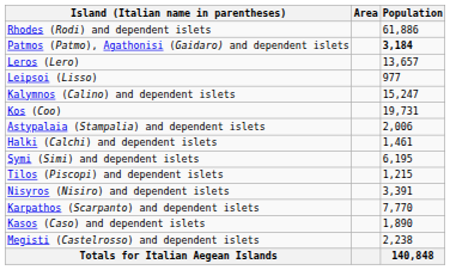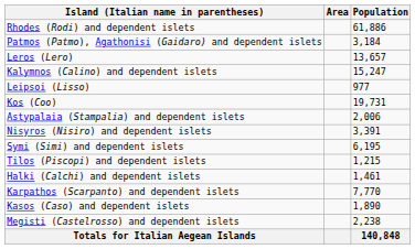 <table class="wikitable sortable">
 <tr>
 <th>Island (Italian name in parentheses)</th>
 <th class=unsortable>Area</th>
 <th>Population</th>
 </tr>
 <tr>
 <td><a href='#'>Rhodes</a> (<em>Rodi</em>) and dependent islets</td>
 <td></td>
 <td>61,886</td>
 </tr>
 <tr>
 <td><a href='#'>Patmos</a> (<em>Patmo</em>), <a href='#'>Agathonisi</a> (<em>Gaidaro)</em>  and dependent islets</td>
 <td></td>
-<td><strong>3,184</strong></td>
+<td>3,184</td>
 </tr>
 <tr>
 <td><a href='#'>Leros</a> (<em>Lero</em>)</td>
 <td></td>
 <td>13,657</td>
 </tr>
 <tr>
+<td><a href='#'>Kalymnos</a> (<em>Calino</em>) and dependent islets</td>
+<td></td>
+<td>15,247</td>
+</tr>
+<tr>
 <td><a href='#'>Leipsoi</a> (<em>Lisso</em>)</td>
 <td></td>
 <td>977</td>
-</tr>
-<tr>
-<td><a href='#'>Kalymnos</a> (<em>Calino</em>) and dependent islets</td>
-<td></td>
-<td>15,247</td>
 </tr>
 <tr>
 <td><a href='#'>Kos</a> (<em>Coo</em>)</td>
 <td></td>
 <td>19,731</td>
 </tr>
 <tr>
 <td><a href='#'>Astypalaia</a> (<em>Stampalia</em>) and dependent islets</td>
 <td></td>
 <td>2,006</td>
 </tr>
 <tr>
-<td><a href='#'>Halki</a> (<em>Calchi</em>) and dependent islets</td>
+<td><a href='#'>Nisyros</a> (<em>Nisiro</em>) and dependent islets</td>
 <td></td>
-<td>1,461</td>
+<td>3,391</td>
 </tr>
 <tr>
 <td><a href='#'>Symi</a> (<em>Simi</em>) and dependent islets</td>
 <td></td>
 <td>6,195</td>
 </tr>
 <tr>
 <td><a href='#'>Tilos</a> (<em>Piscopi</em>) and dependent islets</td>
 <td></td>
 <td>1,215</td>
 </tr>
 <tr>
-<td><a href='#'>Nisyros</a> (<em>Nisiro</em>) and dependent islets</td>
+<td><a href='#'>Halki</a> (<em>Calchi</em>) and dependent islets</td>
 <td></td>
-<td>3,391</td>
+<td>1,461</td>
 </tr>
 <tr>
 <td><a href='#'>Karpathos</a> (<em>Scarpanto</em>) and dependent islets</td>
 <td></td>
 <td>7,770</td>
 </tr>
 <tr>
 <td><a href='#'>Kasos</a> (<em>Caso</em>) and dependent islets</td>
 <td></td>
 <td>1,890</td>
 </tr>
 <tr>
 <td><a href='#'>Megisti</a> (<em>Castelrosso</em>) and dependent islets</td>
 <td></td>
 <td>2,238</td>
 </tr>
 <tr>
 <th>Totals for Italian Aegean Islands</th>
 <th></th>
 <th>140,848</th>
 </tr>
 </table>
